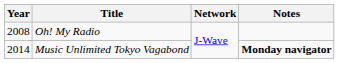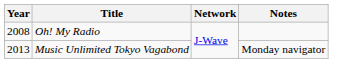 <table class="wikitable">
 <tr>
 <th>Year</th>
 <th>Title</th>
 <th>Network</th>
 <th>Notes</th>
 </tr>
 <tr>
 <td>2008</td>
 <td><em>Oh! My Radio</em></td>
 <td rowspan="2"><a href='#'>J-Wave</a></td>
 <td></td>
 </tr>
 <tr>
-<td>2014</td>
+<td>2013</td>
 <td><em>Music Unlimited Tokyo Vagabond</em></td>
-<td><strong>Monday navigator</strong></td>
+<td>Monday navigator</td>
 </tr>
 </table>
